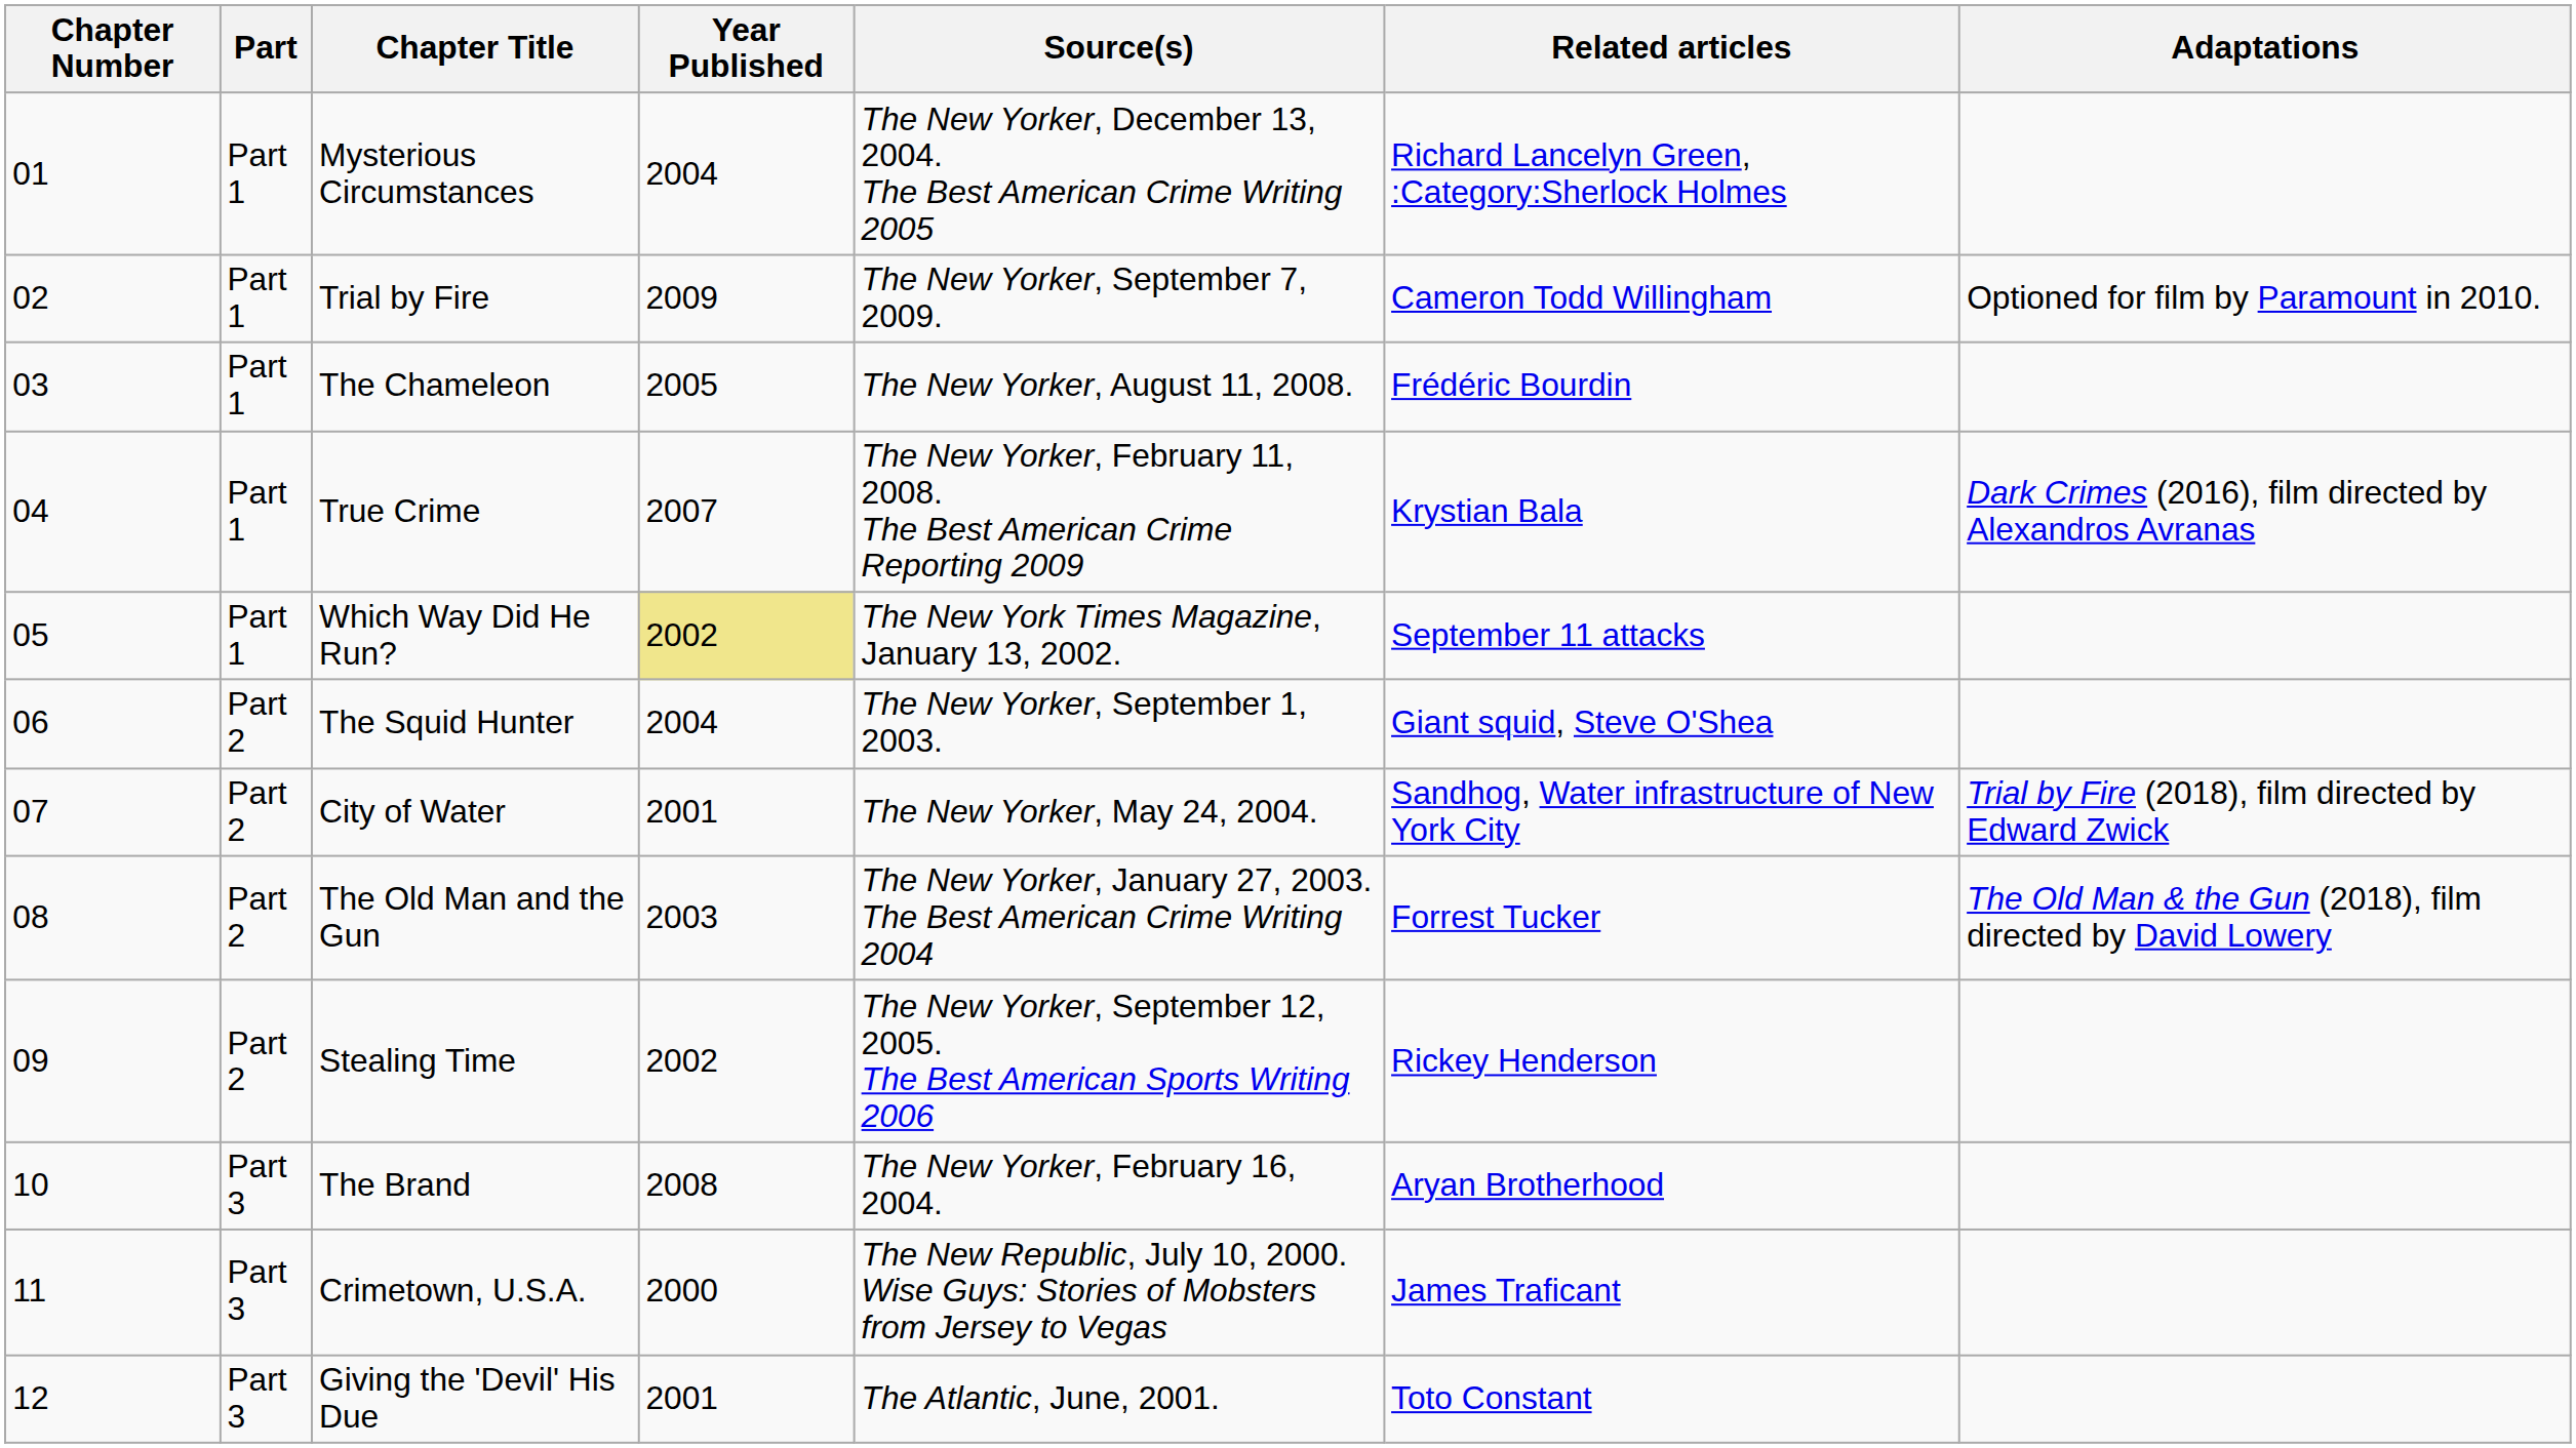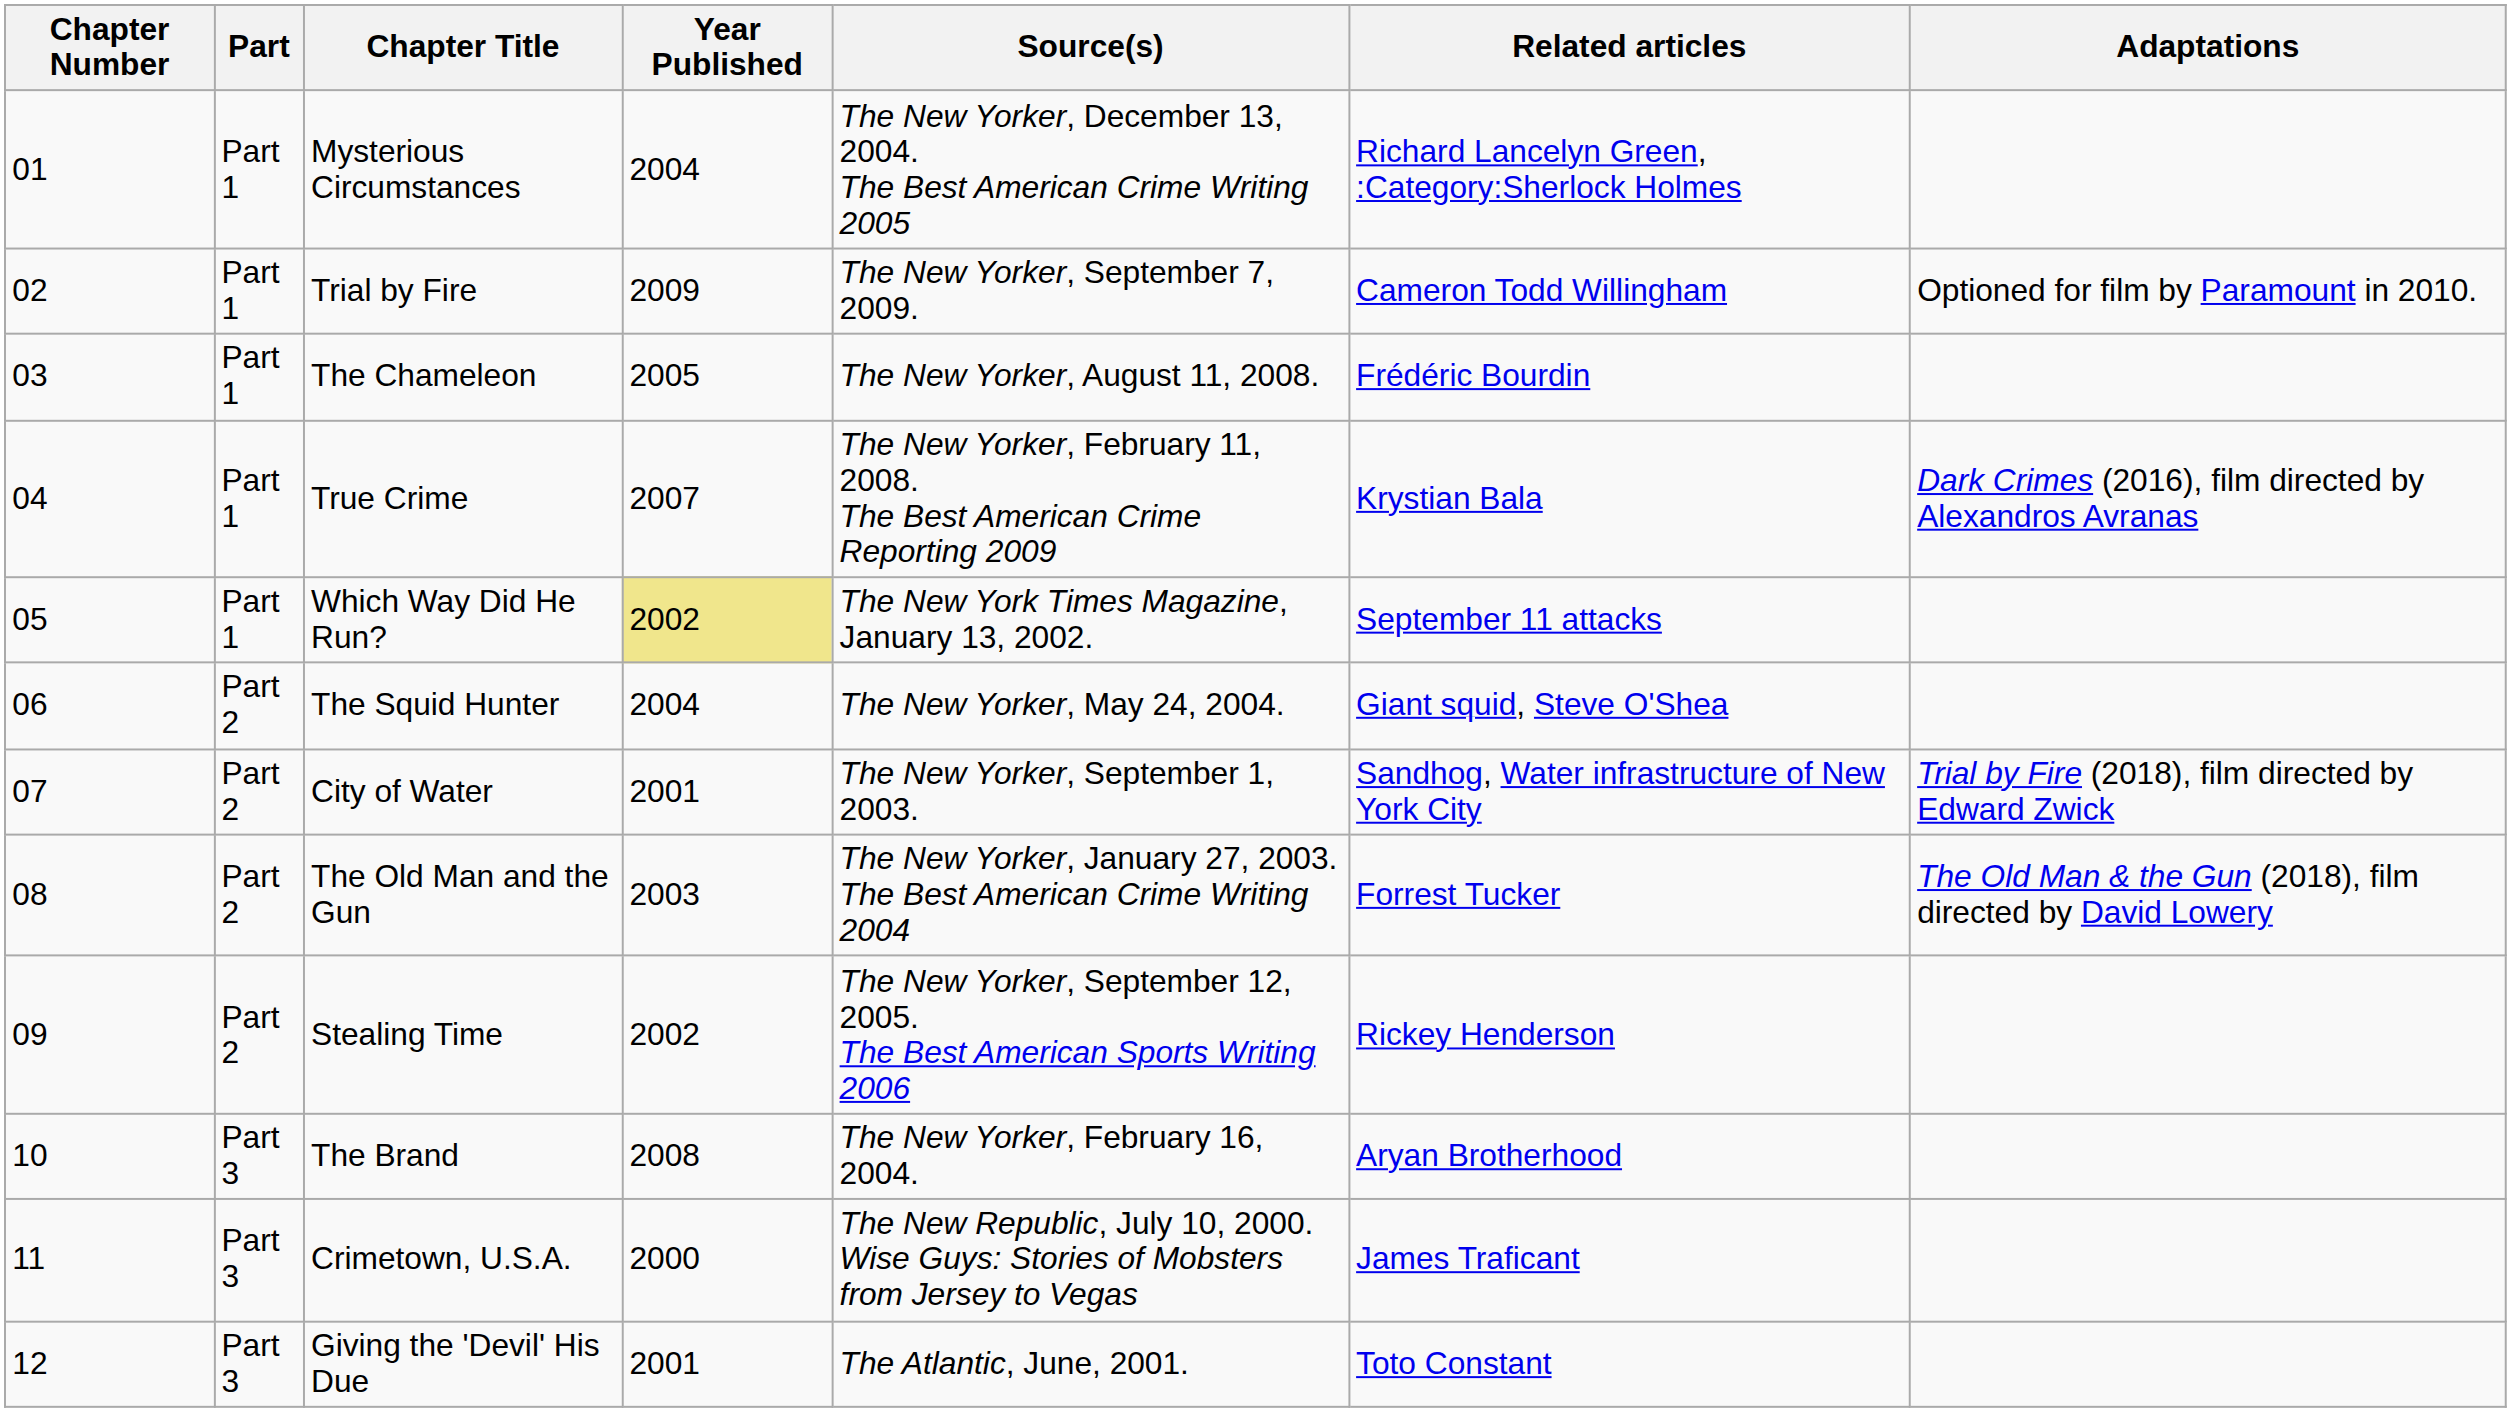 <table class="wikitable sortable" width=100%>
 <tr>
 <th>Chapter Number</th>
 <th>Part</th>
 <th>Chapter Title</th>
 <th>Year Published</th>
 <th>Source(s)</th>
 <th>Related articles</th>
 <th>Adaptations</th>
 </tr>
 <tr>
 <td>01</td>
 <td>Part 1</td>
 <td>Mysterious Circumstances</td>
 <td>2004</td>
 <td><em>The New Yorker</em>, December 13, 2004.<br><em>The Best American Crime Writing 2005</em></td>
 <td><a href='#'>Richard Lancelyn Green</a>, <a href='#'>:Category:Sherlock Holmes</a></td>
 <td></td>
 </tr>
 <tr>
 <td>02</td>
 <td>Part 1</td>
 <td>Trial by Fire</td>
 <td>2009</td>
 <td><em>The New Yorker</em>, September 7, 2009.</td>
 <td><a href='#'>Cameron Todd Willingham</a></td>
 <td>Optioned for film by <a href='#'>Paramount</a> in 2010.</td>
 </tr>
 <tr>
 <td>03</td>
 <td>Part 1</td>
 <td>The Chameleon</td>
 <td>2005</td>
 <td><em>The New Yorker</em>, August 11, 2008.</td>
 <td><a href='#'>Frédéric Bourdin</a></td>
 <td></td>
 </tr>
 <tr>
 <td>04</td>
 <td>Part 1</td>
 <td>True Crime</td>
 <td>2007</td>
 <td><em>The New Yorker</em>, February 11, 2008.<br><em>The Best American Crime Reporting 2009</em></td>
 <td><a href='#'>Krystian Bala</a></td>
 <td><em><a href='#'>Dark Crimes</a></em> (2016), film directed by <a href='#'>Alexandros Avranas</a></td>
 </tr>
 <tr>
 <td>05</td>
 <td>Part 1</td>
 <td>Which Way Did He Run?</td>
 <td style="background: khaki;">2002</td>
 <td><em>The New York Times Magazine</em>, January 13, 2002.</td>
 <td><a href='#'>September 11 attacks</a></td>
 <td></td>
 </tr>
 <tr>
 <td>06</td>
 <td>Part 2</td>
 <td>The Squid Hunter</td>
 <td>2004</td>
-<td><em>The New Yorker</em>, September 1, 2003.</td>
+<td><em>The New Yorker</em>, May 24, 2004.</td>
 <td><a href='#'>Giant squid</a>, <a href='#'>Steve O'Shea</a></td>
 <td></td>
 </tr>
 <tr>
 <td>07</td>
 <td>Part 2</td>
 <td>City of Water</td>
 <td>2001</td>
-<td><em>The New Yorker</em>, May 24, 2004.</td>
+<td><em>The New Yorker</em>, September 1, 2003.</td>
 <td><a href='#'>Sandhog</a>, <a href='#'>Water infrastructure of New York City</a></td>
 <td><em><a href='#'>Trial by Fire</a></em> (2018), film directed by <a href='#'>Edward Zwick</a></td>
 </tr>
 <tr>
 <td>08</td>
 <td>Part 2</td>
 <td>The Old Man and the Gun</td>
 <td>2003</td>
 <td><em>The New Yorker</em>, January 27, 2003.<br><em>The Best American Crime Writing 2004</em></td>
 <td><a href='#'>Forrest Tucker</a></td>
 <td><em><a href='#'>The Old Man & the Gun</a></em> (2018), film directed by <a href='#'>David Lowery</a></td>
 </tr>
 <tr>
 <td>09</td>
 <td>Part 2</td>
 <td>Stealing Time</td>
 <td>2002</td>
 <td><em>The New Yorker</em>, September 12, 2005.<br><em><a href='#'>The Best American Sports Writing 2006</a></em></td>
 <td><a href='#'>Rickey Henderson</a></td>
 <td></td>
 </tr>
 <tr>
 <td>10</td>
 <td>Part 3</td>
 <td>The Brand</td>
 <td>2008</td>
 <td><em>The New Yorker</em>, February 16, 2004.</td>
 <td><a href='#'>Aryan Brotherhood</a></td>
 <td></td>
 </tr>
 <tr>
 <td>11</td>
 <td>Part 3</td>
 <td>Crimetown, U.S.A.</td>
 <td>2000</td>
 <td><em>The New Republic</em>, July 10, 2000.<br><em>Wise Guys: Stories of Mobsters from Jersey to Vegas</em></td>
 <td><a href='#'>James Traficant</a></td>
 <td></td>
 </tr>
 <tr>
 <td>12</td>
 <td>Part 3</td>
 <td>Giving the 'Devil' His Due</td>
 <td>2001</td>
 <td><em>The Atlantic</em>, June, 2001.</td>
 <td><a href='#'>Toto Constant</a></td>
 <td></td>
 </tr>
 </table>
